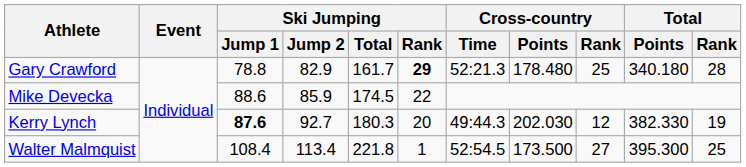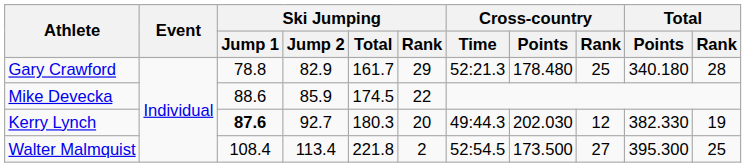 <table class=wikitable style=font-size:90%;text-align:center>
 <tr>
 <th rowspan=2>Athlete</th>
 <th rowspan=2>Event</th>
 <th colspan=4>Ski Jumping</th>
 <th colspan=3>Cross-country</th>
 <th colspan=2>Total</th>
 </tr>
 <tr>
 <th>Jump 1</th>
 <th>Jump 2</th>
 <th>Total</th>
 <th>Rank</th>
 <th>Time</th>
 <th>Points</th>
 <th>Rank</th>
 <th>Points</th>
 <th>Rank</th>
 </tr>
 <tr>
 <td align=left><a href='#'>Gary Crawford</a></td>
 <td align=left rowspan=4><a href='#'>Individual</a></td>
 <td>78.8</td>
 <td>82.9</td>
 <td>161.7</td>
-<td><strong>29</strong></td>
+<td>29</td>
 <td>52:21.3</td>
 <td>178.480</td>
 <td>25</td>
 <td>340.180</td>
 <td>28</td>
 </tr>
 <tr>
 <td align=left><a href='#'>Mike Devecka</a></td>
 <td>88.6</td>
 <td>85.9</td>
 <td>174.5</td>
 <td>22</td>
 <td colspan=5></td>
 </tr>
 <tr>
 <td align=left><a href='#'>Kerry Lynch</a></td>
 <td><strong>87.6</strong></td>
 <td>92.7</td>
 <td>180.3</td>
 <td>20</td>
 <td>49:44.3</td>
 <td>202.030</td>
 <td>12</td>
 <td>382.330</td>
 <td>19</td>
 </tr>
 <tr>
 <td align=left><a href='#'>Walter Malmquist</a></td>
 <td>108.4</td>
 <td>113.4</td>
 <td>221.8</td>
-<td>1</td>
+<td>2</td>
 <td>52:54.5</td>
 <td>173.500</td>
 <td>27</td>
 <td>395.300</td>
 <td>25</td>
 </tr>
 </table>
